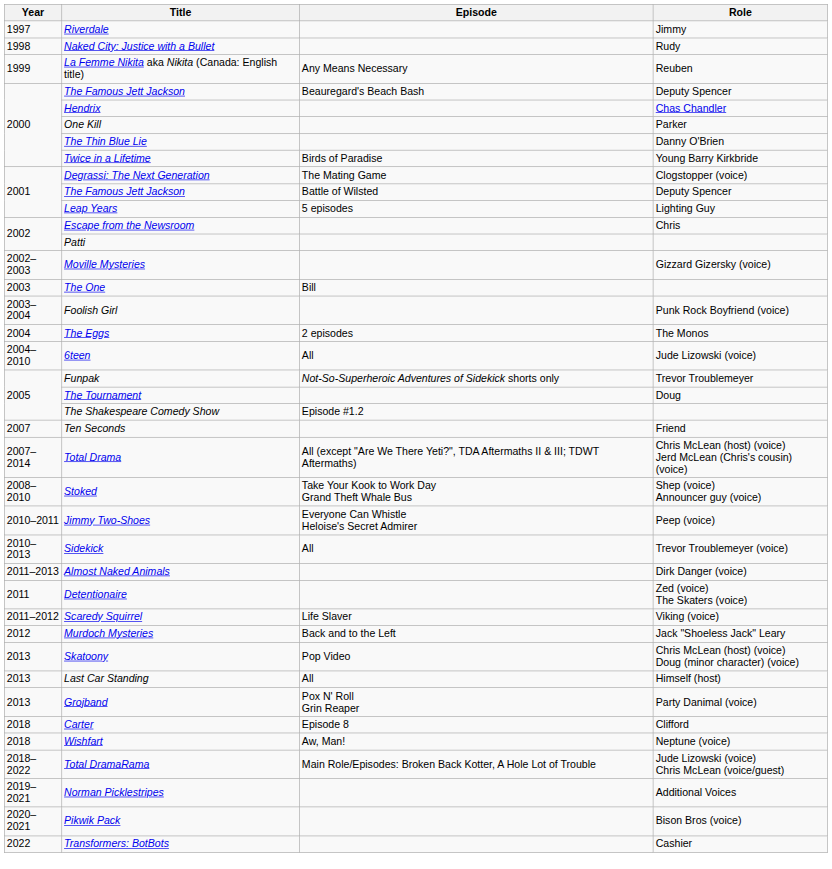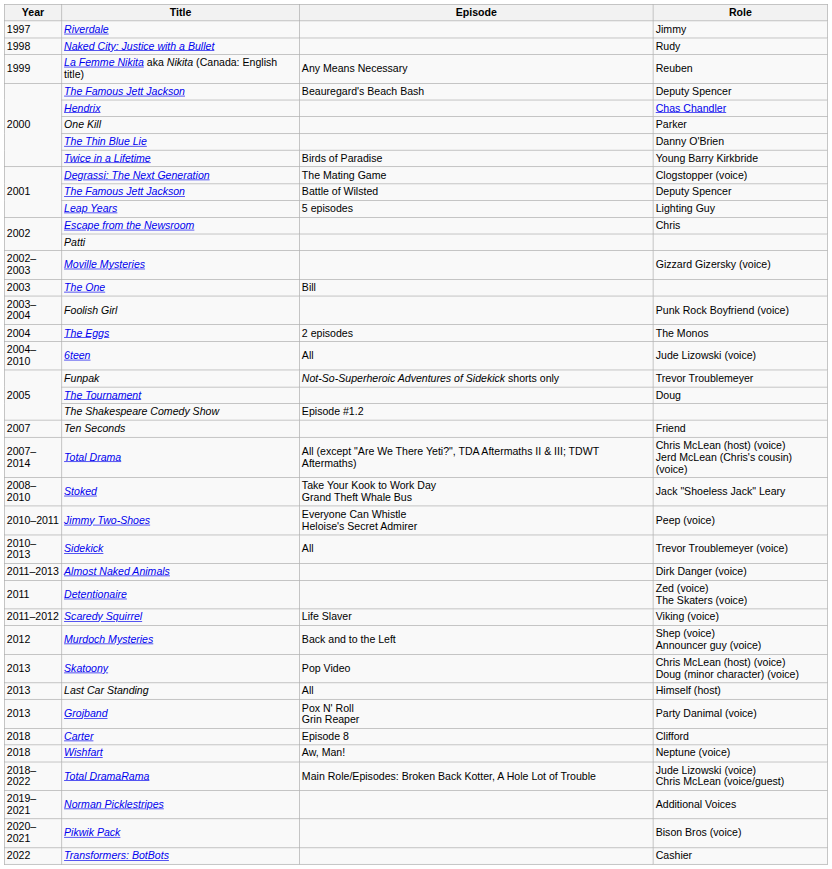 <table class="wikitable sortable">
 <tr>
 <th>Year</th>
 <th>Title</th>
 <th>Episode</th>
 <th>Role</th>
 </tr>
 <tr>
 <td>1997</td>
 <td><em><a href='#'>Riverdale</a></em></td>
 <td></td>
 <td>Jimmy</td>
 </tr>
 <tr>
 <td>1998</td>
 <td><em><a href='#'>Naked City: Justice with a Bullet</a></em></td>
 <td></td>
 <td>Rudy</td>
 </tr>
 <tr>
 <td>1999</td>
 <td><em><a href='#'>La Femme Nikita</a></em> aka <em>Nikita</em> (Canada: English title)</td>
 <td>Any Means Necessary</td>
 <td>Reuben</td>
 </tr>
 <tr>
 <td rowspan="5">2000</td>
 <td data-sort-value="Famous Jett Jackson, The"><em><a href='#'>The Famous Jett Jackson</a></em></td>
 <td>Beauregard's Beach Bash</td>
 <td>Deputy Spencer</td>
 </tr>
 <tr>
 <td><em><a href='#'>Hendrix</a></em></td>
 <td></td>
 <td><a href='#'>Chas Chandler</a></td>
 </tr>
 <tr>
 <td><em>One Kill</em></td>
 <td></td>
 <td>Parker</td>
 </tr>
 <tr>
 <td data-sort-value="Thin Blue Lie, The"><em><a href='#'>The Thin Blue Lie</a></em></td>
 <td></td>
 <td>Danny O'Brien</td>
 </tr>
 <tr>
 <td><em><a href='#'>Twice in a Lifetime</a></em></td>
 <td>Birds of Paradise</td>
 <td>Young Barry Kirkbride</td>
 </tr>
 <tr>
 <td rowspan="3">2001</td>
 <td><em><a href='#'>Degrassi: The Next Generation</a></em></td>
 <td>The Mating Game</td>
 <td>Clogstopper (voice)</td>
 </tr>
 <tr>
 <td data-sort-value="Famous Jett Jackson, The"><em><a href='#'>The Famous Jett Jackson</a></em></td>
 <td>Battle of Wilsted</td>
 <td>Deputy Spencer</td>
 </tr>
 <tr>
 <td><em><a href='#'>Leap Years</a></em></td>
 <td>5 episodes</td>
 <td>Lighting Guy</td>
 </tr>
 <tr>
 <td rowspan="2">2002</td>
 <td><em><a href='#'>Escape from the Newsroom</a></em></td>
 <td></td>
 <td>Chris</td>
 </tr>
 <tr>
 <td><em>Patti</em></td>
 <td></td>
 <td></td>
 </tr>
 <tr>
 <td>2002–2003</td>
 <td><em><a href='#'>Moville Mysteries</a></em></td>
 <td></td>
 <td>Gizzard Gizersky (voice)</td>
 </tr>
 <tr>
 <td>2003</td>
 <td data-sort-value="One, The"><em><a href='#'>The One</a></em></td>
 <td Bill>Bill</td>
 <td></td>
 </tr>
 <tr>
 <td>2003–2004</td>
 <td><em>Foolish Girl</em></td>
 <td></td>
 <td>Punk Rock Boyfriend (voice)</td>
 </tr>
 <tr>
 <td>2004</td>
 <td data-sort-value="Eggs, The"><em><a href='#'>The Eggs</a></em></td>
 <td>2 episodes</td>
 <td>The Monos</td>
 </tr>
 <tr>
 <td>2004–2010</td>
 <td><em><a href='#'>6teen</a></em></td>
 <td>All</td>
 <td>Jude Lizowski (voice)</td>
 </tr>
 <tr>
 <td rowspan="3">2005</td>
 <td><em>Funpak</em></td>
 <td><em>Not-So-Superheroic Adventures of Sidekick</em> shorts only</td>
 <td>Trevor Troublemeyer</td>
 </tr>
 <tr>
 <td data-sort-value="Tournament, The"><em><a href='#'>The Tournament</a></em></td>
 <td></td>
 <td>Doug</td>
 </tr>
 <tr>
 <td data-sort-value="Shakespeare Comedy Show, The"><em>The Shakespeare Comedy Show</em></td>
 <td>Episode #1.2</td>
 <td></td>
 </tr>
 <tr>
 <td>2007</td>
 <td><em>Ten Seconds</em></td>
 <td></td>
 <td>Friend</td>
 </tr>
 <tr>
 <td>2007–2014</td>
 <td><em><a href='#'>Total Drama</a></em></td>
 <td>All (except "Are We There Yeti?", TDA Aftermaths II & III; TDWT Aftermaths)</td>
 <td>Chris McLean (host) (voice)<br>Jerd McLean (Chris's cousin) (voice)</td>
 </tr>
 <tr>
 <td>2008–2010</td>
 <td><em><a href='#'>Stoked</a></em></td>
 <td>Take Your Kook to Work Day<br>Grand Theft Whale Bus</td>
-<td>Shep (voice)<br>Announcer guy (voice)</td>
+<td>Jack "Shoeless Jack" Leary</td>
 </tr>
 <tr>
 <td>2010–2011</td>
 <td><em><a href='#'>Jimmy Two-Shoes</a></em></td>
 <td>Everyone Can Whistle<br>Heloise's Secret Admirer</td>
 <td>Peep (voice)</td>
 </tr>
 <tr>
 <td>2010–2013</td>
 <td><em><a href='#'>Sidekick</a></em></td>
 <td>All</td>
 <td>Trevor Troublemeyer (voice)</td>
 </tr>
 <tr>
 <td>2011–2013</td>
 <td><em><a href='#'>Almost Naked Animals</a></em></td>
 <td></td>
 <td>Dirk Danger (voice)</td>
 </tr>
 <tr>
 <td>2011</td>
 <td><em><a href='#'>Detentionaire</a></em></td>
 <td></td>
 <td>Zed (voice)<br>The Skaters (voice)</td>
 </tr>
 <tr>
 <td>2011–2012</td>
 <td><em><a href='#'>Scaredy Squirrel</a></em></td>
 <td>Life Slaver</td>
 <td>Viking (voice)</td>
 </tr>
 <tr>
 <td>2012</td>
 <td><em><a href='#'>Murdoch Mysteries</a></em></td>
 <td>Back and to the Left</td>
-<td>Jack "Shoeless Jack" Leary</td>
+<td>Shep (voice)<br>Announcer guy (voice)</td>
 </tr>
 <tr>
 <td>2013</td>
 <td><em><a href='#'>Skatoony</a></em></td>
 <td>Pop Video</td>
 <td>Chris McLean (host) (voice)<br>Doug (minor character) (voice)</td>
 </tr>
 <tr>
 <td>2013</td>
 <td><em>Last Car Standing</em></td>
 <td>All</td>
 <td>Himself (host)</td>
 </tr>
 <tr>
 <td>2013</td>
 <td><em><a href='#'>Grojband</a></em></td>
 <td>Pox N' Roll<br>Grin Reaper</td>
 <td>Party Danimal (voice)</td>
 </tr>
 <tr>
 <td>2018</td>
 <td><em><a href='#'>Carter</a></em></td>
 <td>Episode 8</td>
 <td>Clifford</td>
 </tr>
 <tr>
 <td>2018</td>
 <td><em><a href='#'>Wishfart</a></em></td>
 <td>Aw, Man!</td>
 <td>Neptune (voice)</td>
 </tr>
 <tr>
 <td>2018–2022</td>
 <td><em><a href='#'>Total DramaRama</a></em></td>
 <td>Main Role/Episodes: Broken Back Kotter, A Hole Lot of Trouble</td>
 <td>Jude Lizowski (voice)<br> Chris McLean (voice/guest)</td>
 </tr>
 <tr>
 <td>2019–2021</td>
 <td><em><a href='#'>Norman Picklestripes</a></em></td>
 <td></td>
 <td>Additional Voices</td>
 </tr>
 <tr>
 <td>2020–2021</td>
 <td><em><a href='#'>Pikwik Pack</a></em></td>
 <td></td>
 <td>Bison Bros (voice)</td>
 </tr>
 <tr>
 <td>2022</td>
 <td><em><a href='#'>Transformers: BotBots</a></em></td>
 <td></td>
 <td>Cashier</td>
 </tr>
 </table>
